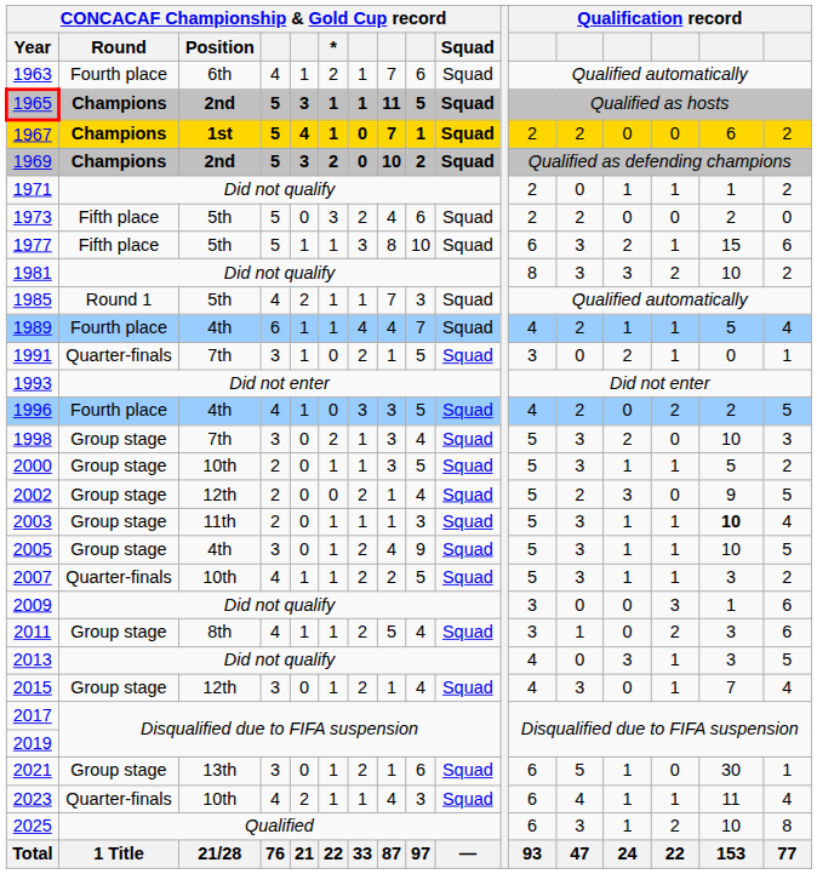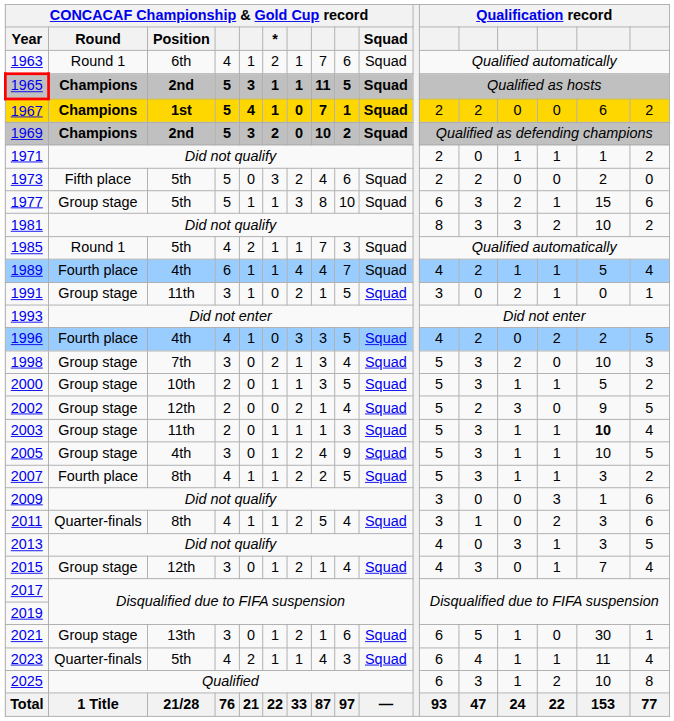 <table class="wikitable" style="text-align: center;">
 <tr>
 <th colspan=10><a href='#'>CONCACAF Championship</a> & <a href='#'>Gold Cup</a> record</th>
 <th width=1% rowspan=31></th>
 <th colspan=6><a href='#'>Qualification</a> record</th>
 </tr>
 <tr>
 <th>Year</th>
 <th>Round</th>
 <th>Position</th>
 <th></th>
 <th></th>
 <th>*</th>
 <th></th>
 <th></th>
 <th></th>
 <th>Squad</th>
 <th></th>
 <th></th>
 <th></th>
 <th></th>
 <th></th>
 <th></th>
 </tr>
 <tr>
 <td> <a href='#'>1963</a></td>
-<td>Fourth place</td>
+<td>Round 1</td>
 <td>6th</td>
 <td>4</td>
 <td>1</td>
 <td>2</td>
 <td>1</td>
 <td>7</td>
 <td>6</td>
 <td>Squad</td>
 <td colspan=6><em>Qualified automatically</em></td>
 </tr>
 <tr style="background:silver;">
 <td style="border: 3px solid red"> <a href='#'>1965</a></td>
 <td><strong>Champions</strong></td>
 <td><strong>2nd</strong></td>
 <td><strong>5</strong></td>
 <td><strong>3</strong></td>
 <td><strong>1</strong></td>
 <td><strong>1</strong></td>
 <td><strong>11</strong></td>
 <td><strong>5</strong></td>
 <td><strong>Squad</strong></td>
 <td colspan=6><em>Qualified as hosts</em></td>
 </tr>
 <tr style="background:gold;">
 <td> <a href='#'>1967</a></td>
 <td><strong>Champions</strong></td>
 <td><strong>1st</strong></td>
 <td><strong>5</strong></td>
 <td><strong>4</strong></td>
 <td><strong>1</strong></td>
 <td><strong>0</strong></td>
 <td><strong>7</strong></td>
 <td><strong>1</strong></td>
 <td><strong>Squad</strong></td>
 <td>2</td>
 <td>2</td>
 <td>0</td>
 <td>0</td>
 <td>6</td>
 <td>2</td>
 </tr>
 <tr style="background:silver;">
 <td> <a href='#'>1969</a></td>
 <td><strong>Champions</strong></td>
 <td><strong>2nd</strong></td>
 <td><strong>5</strong></td>
 <td><strong>3</strong></td>
 <td><strong>2</strong></td>
 <td><strong>0</strong></td>
 <td><strong>10</strong></td>
 <td><strong>2</strong></td>
 <td><strong>Squad</strong></td>
 <td colspan=6><em>Qualified as defending champions</em></td>
 </tr>
 <tr>
 <td> <a href='#'>1971</a></td>
 <td colspan=9><em>Did not qualify</em></td>
 <td>2</td>
 <td>0</td>
 <td>1</td>
 <td>1</td>
 <td>1</td>
 <td>2</td>
 </tr>
 <tr>
 <td> <a href='#'>1973</a></td>
 <td>Fifth place</td>
 <td>5th</td>
 <td>5</td>
 <td>0</td>
 <td>3</td>
 <td>2</td>
 <td>4</td>
 <td>6</td>
 <td>Squad</td>
 <td>2</td>
 <td>2</td>
 <td>0</td>
 <td>0</td>
 <td>2</td>
 <td>0</td>
 </tr>
 <tr>
 <td> <a href='#'>1977</a></td>
-<td>Fifth place</td>
+<td>Group stage</td>
 <td>5th</td>
 <td>5</td>
 <td>1</td>
 <td>1</td>
 <td>3</td>
 <td>8</td>
 <td>10</td>
 <td>Squad</td>
 <td>6</td>
 <td>3</td>
 <td>2</td>
 <td>1</td>
 <td>15</td>
 <td>6</td>
 </tr>
 <tr>
 <td> <a href='#'>1981</a></td>
 <td colspan=9><em>Did not qualify</em></td>
 <td>8</td>
 <td>3</td>
 <td>3</td>
 <td>2</td>
 <td>10</td>
 <td>2</td>
 </tr>
 <tr>
 <td><a href='#'>1985</a></td>
 <td>Round 1</td>
 <td>5th</td>
 <td>4</td>
 <td>2</td>
 <td>1</td>
 <td>1</td>
 <td>7</td>
 <td>3</td>
 <td>Squad</td>
 <td colspan=6><em>Qualified automatically</em></td>
 </tr>
 <tr style="background:#9acdff;">
 <td><a href='#'>1989</a></td>
 <td>Fourth place</td>
 <td>4th</td>
 <td>6</td>
 <td>1</td>
 <td>1</td>
 <td>4</td>
 <td>4</td>
 <td>7</td>
 <td>Squad</td>
 <td>4</td>
 <td>2</td>
 <td>1</td>
 <td>1</td>
 <td>5</td>
 <td>4</td>
 </tr>
 <tr>
 <td> <a href='#'>1991</a></td>
-<td>Quarter-finals</td>
-<td>7th</td>
+<td>Group stage</td>
+<td>11th</td>
 <td>3</td>
 <td>1</td>
 <td>0</td>
 <td>2</td>
 <td>1</td>
 <td>5</td>
 <td><a href='#'>Squad</a></td>
 <td>3</td>
 <td>0</td>
 <td>2</td>
 <td>1</td>
 <td>0</td>
 <td>1</td>
 </tr>
 <tr>
 <td>  <a href='#'>1993</a></td>
 <td colspan=9><em>Did not enter</em></td>
 <td colspan=6><em>Did not enter</em></td>
 </tr>
 <tr style="background:#9acdff;">
 <td> <a href='#'>1996</a></td>
 <td>Fourth place</td>
 <td>4th</td>
 <td>4</td>
 <td>1</td>
 <td>0</td>
 <td>3</td>
 <td>3</td>
 <td>5</td>
 <td><a href='#'>Squad</a></td>
 <td>4</td>
 <td>2</td>
 <td>0</td>
 <td>2</td>
 <td>2</td>
 <td>5</td>
 </tr>
 <tr>
 <td> <a href='#'>1998</a></td>
 <td>Group stage</td>
 <td>7th</td>
 <td>3</td>
 <td>0</td>
 <td>2</td>
 <td>1</td>
 <td>3</td>
 <td>4</td>
 <td><a href='#'>Squad</a></td>
 <td>5</td>
 <td>3</td>
 <td>2</td>
 <td>0</td>
 <td>10</td>
 <td>3</td>
 </tr>
 <tr>
 <td> <a href='#'>2000</a></td>
 <td>Group stage</td>
 <td>10th</td>
 <td>2</td>
 <td>0</td>
 <td>1</td>
 <td>1</td>
 <td>3</td>
 <td>5</td>
 <td><a href='#'>Squad</a></td>
 <td>5</td>
 <td>3</td>
 <td>1</td>
 <td>1</td>
 <td>5</td>
 <td>2</td>
 </tr>
 <tr>
 <td> <a href='#'>2002</a></td>
 <td>Group stage</td>
 <td>12th</td>
 <td>2</td>
 <td>0</td>
 <td>0</td>
 <td>2</td>
 <td>1</td>
 <td>4</td>
 <td><a href='#'>Squad</a></td>
 <td>5</td>
 <td>2</td>
 <td>3</td>
 <td>0</td>
 <td>9</td>
 <td>5</td>
 </tr>
 <tr>
 <td>  <a href='#'>2003</a></td>
 <td>Group stage</td>
 <td>11th</td>
 <td>2</td>
 <td>0</td>
 <td>1</td>
 <td>1</td>
 <td>1</td>
 <td>3</td>
 <td><a href='#'>Squad</a></td>
 <td>5</td>
 <td>3</td>
 <td>1</td>
 <td>1</td>
 <td><strong>10</strong></td>
 <td>4</td>
 </tr>
 <tr>
 <td> <a href='#'>2005</a></td>
 <td>Group stage</td>
 <td>4th</td>
 <td>3</td>
 <td>0</td>
 <td>1</td>
 <td>2</td>
 <td>4</td>
 <td>9</td>
 <td><a href='#'>Squad</a></td>
 <td>5</td>
 <td>3</td>
 <td>1</td>
 <td>1</td>
 <td>10</td>
 <td>5</td>
 </tr>
 <tr>
 <td> <a href='#'>2007</a></td>
-<td>Quarter-finals</td>
-<td>10th</td>
+<td>Fourth place</td>
+<td>8th</td>
 <td>4</td>
 <td>1</td>
 <td>1</td>
 <td>2</td>
 <td>2</td>
 <td>5</td>
 <td><a href='#'>Squad</a></td>
 <td>5</td>
 <td>3</td>
 <td>1</td>
 <td>1</td>
 <td>3</td>
 <td>2</td>
 </tr>
 <tr>
 <td> <a href='#'>2009</a></td>
 <td colspan=9><em>Did not qualify</em></td>
 <td>3</td>
 <td>0</td>
 <td>0</td>
 <td>3</td>
 <td>1</td>
 <td>6</td>
 </tr>
 <tr>
 <td> <a href='#'>2011</a></td>
-<td>Group stage</td>
+<td>Quarter-finals</td>
 <td>8th</td>
 <td>4</td>
 <td>1</td>
 <td>1</td>
 <td>2</td>
 <td>5</td>
 <td>4</td>
 <td><a href='#'>Squad</a></td>
 <td>3</td>
 <td>1</td>
 <td>0</td>
 <td>2</td>
 <td>3</td>
 <td>6</td>
 </tr>
 <tr>
 <td> <a href='#'>2013</a></td>
 <td colspan=9><em>Did not qualify</em></td>
 <td>4</td>
 <td>0</td>
 <td>3</td>
 <td>1</td>
 <td>3</td>
 <td>5</td>
 </tr>
 <tr>
 <td>  <a href='#'>2015</a></td>
 <td>Group stage</td>
 <td>12th</td>
 <td>3</td>
 <td>0</td>
 <td>1</td>
 <td>2</td>
 <td>1</td>
 <td>4</td>
 <td><a href='#'>Squad</a></td>
 <td>4</td>
 <td>3</td>
 <td>0</td>
 <td>1</td>
 <td>7</td>
 <td>4</td>
 </tr>
 <tr>
 <td> <a href='#'>2017</a></td>
 <td colspan=9 rowspan=2><em>Disqualified due to FIFA suspension</em></td>
 <td colspan=6 rowspan=2><em>Disqualified due to FIFA suspension</em></td>
 </tr>
 <tr>
 <td>   <a href='#'>2019</a></td>
 </tr>
 <tr>
 <td> <a href='#'>2021</a></td>
 <td>Group stage</td>
 <td>13th</td>
 <td>3</td>
 <td>0</td>
 <td>1</td>
 <td>2</td>
 <td>1</td>
 <td>6</td>
 <td><a href='#'>Squad</a></td>
 <td>6</td>
 <td>5</td>
 <td>1</td>
 <td>0</td>
 <td>30</td>
 <td>1</td>
 </tr>
 <tr>
 <td>  <a href='#'>2023</a></td>
 <td>Quarter-finals</td>
-<td>10th</td>
+<td>5th</td>
 <td>4</td>
 <td>2</td>
 <td>1</td>
 <td>1</td>
 <td>4</td>
 <td>3</td>
 <td><a href='#'>Squad</a></td>
 <td>6</td>
 <td>4</td>
 <td>1</td>
 <td>1</td>
 <td>11</td>
 <td>4</td>
 </tr>
 <tr>
 <td>  <a href='#'>2025</a></td>
 <td colspan=9><em>Qualified</em></td>
 <td>6</td>
 <td>3</td>
 <td>1</td>
 <td>2</td>
 <td>10</td>
 <td>8</td>
 </tr>
 <tr>
 <th>Total</th>
 <th>1 Title</th>
 <th>21/28</th>
 <th>76</th>
 <th>21</th>
 <th>22</th>
 <th>33</th>
 <th>87</th>
 <th>97</th>
 <th>—</th>
 <th>93</th>
 <th>47</th>
 <th>24</th>
 <th>22</th>
 <th>153</th>
 <th>77</th>
 </tr>
 </table>
